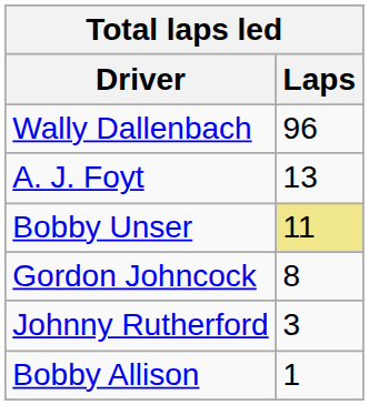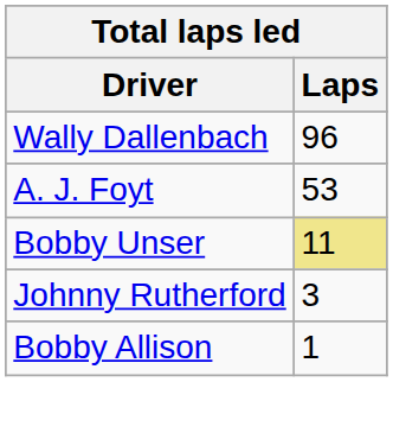 <table class="wikitable">
 <tr>
 <th colspan=2>Total laps led</th>
 </tr>
 <tr>
 <th>Driver</th>
 <th>Laps</th>
 </tr>
 <tr>
 <td><a href='#'>Wally Dallenbach</a></td>
 <td>96</td>
 </tr>
 <tr>
 <td><a href='#'>A. J. Foyt</a></td>
-<td>13</td>
+<td>53</td>
 </tr>
 <tr>
 <td><a href='#'>Bobby Unser</a></td>
 <td style="background: khaki;">11</td>
-</tr>
-<tr>
-<td><a href='#'>Gordon Johncock</a></td>
-<td>8</td>
 </tr>
 <tr>
 <td><a href='#'>Johnny Rutherford</a></td>
 <td>3</td>
 </tr>
 <tr>
 <td><a href='#'>Bobby Allison</a></td>
 <td>1</td>
 </tr>
 </table>
